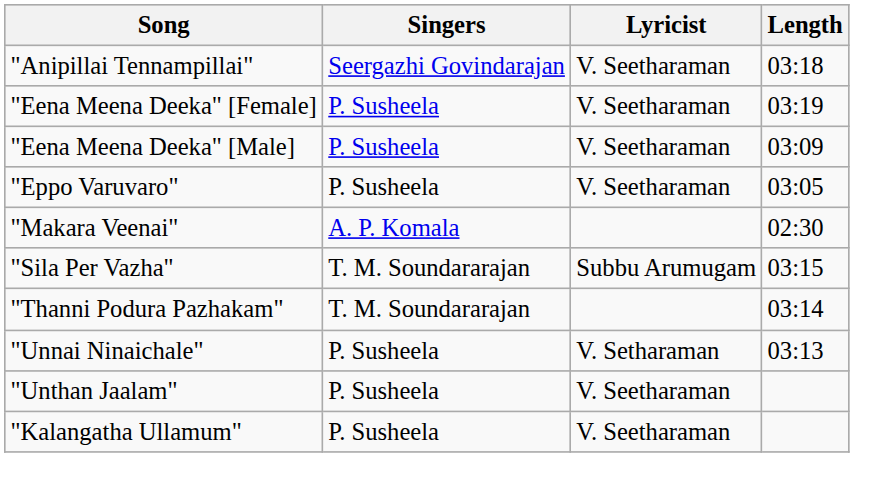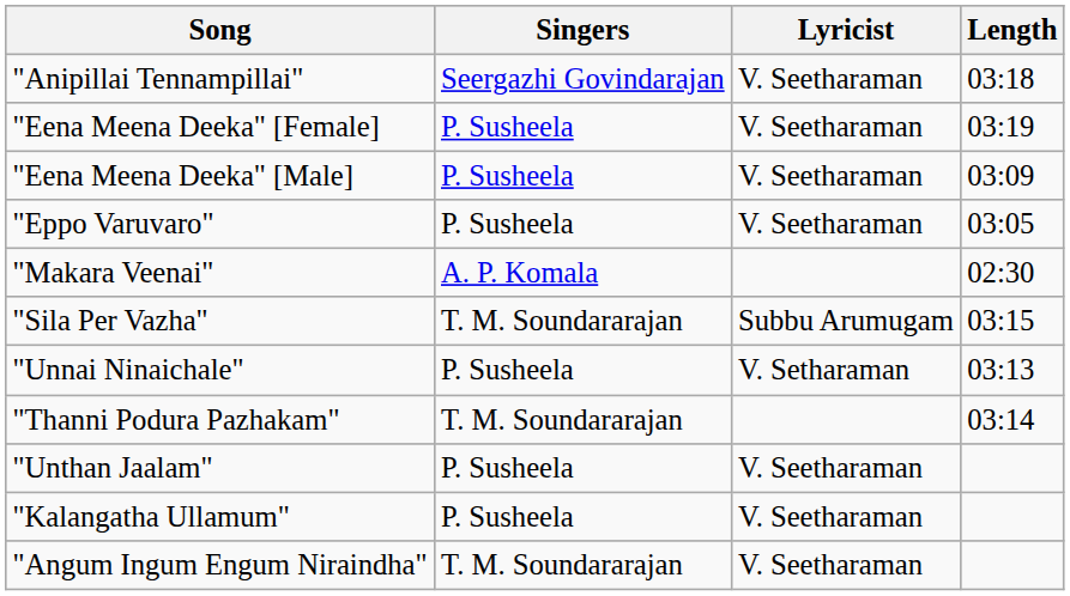 <table class="wikitable" style="font-size:95%;">
 <tr>
 <th>Song</th>
 <th>Singers</th>
 <th>Lyricist</th>
 <th>Length</th>
 </tr>
 <tr>
 <td>"Anipillai Tennampillai"</td>
 <td><a href='#'>Seergazhi Govindarajan</a></td>
 <td>V. Seetharaman</td>
 <td>03:18</td>
 </tr>
 <tr>
 <td>"Eena Meena Deeka" [Female]</td>
 <td><a href='#'>P. Susheela</a></td>
 <td>V. Seetharaman</td>
 <td>03:19</td>
 </tr>
 <tr>
 <td>"Eena Meena Deeka" [Male]</td>
 <td><a href='#'>P. Susheela</a></td>
 <td>V. Seetharaman</td>
 <td>03:09</td>
 </tr>
 <tr>
 <td>"Eppo Varuvaro"</td>
 <td>P. Susheela</td>
 <td>V. Seetharaman</td>
 <td>03:05</td>
 </tr>
 <tr>
 <td>"Makara Veenai"</td>
 <td><a href='#'>A. P. Komala</a></td>
 <td></td>
 <td>02:30</td>
 </tr>
 <tr>
 <td>"Sila Per Vazha"</td>
 <td>T. M. Soundararajan</td>
 <td>Subbu Arumugam</td>
 <td>03:15</td>
 </tr>
 <tr>
+<td>"Unnai Ninaichale"</td>
+<td>P. Susheela</td>
+<td>V. Setharaman</td>
+<td>03:13</td>
+</tr>
+<tr>
 <td>"Thanni Podura Pazhakam"</td>
 <td>T. M. Soundararajan</td>
 <td></td>
 <td>03:14</td>
-</tr>
-<tr>
-<td>"Unnai Ninaichale"</td>
-<td>P. Susheela</td>
-<td>V. Setharaman</td>
-<td>03:13</td>
 </tr>
 <tr>
 <td>"Unthan Jaalam"</td>
 <td>P. Susheela</td>
 <td>V. Seetharaman</td>
 <td></td>
 </tr>
 <tr>
 <td>"Kalangatha Ullamum"</td>
 <td>P. Susheela</td>
 <td>V. Seetharaman</td>
 <td></td>
 </tr>
+<tr>
+<td>"Angum Ingum Engum Niraindha"</td>
+<td>T. M. Soundararajan</td>
+<td>V. Seetharaman</td>
+<td></td>
+</tr>
 </table>
